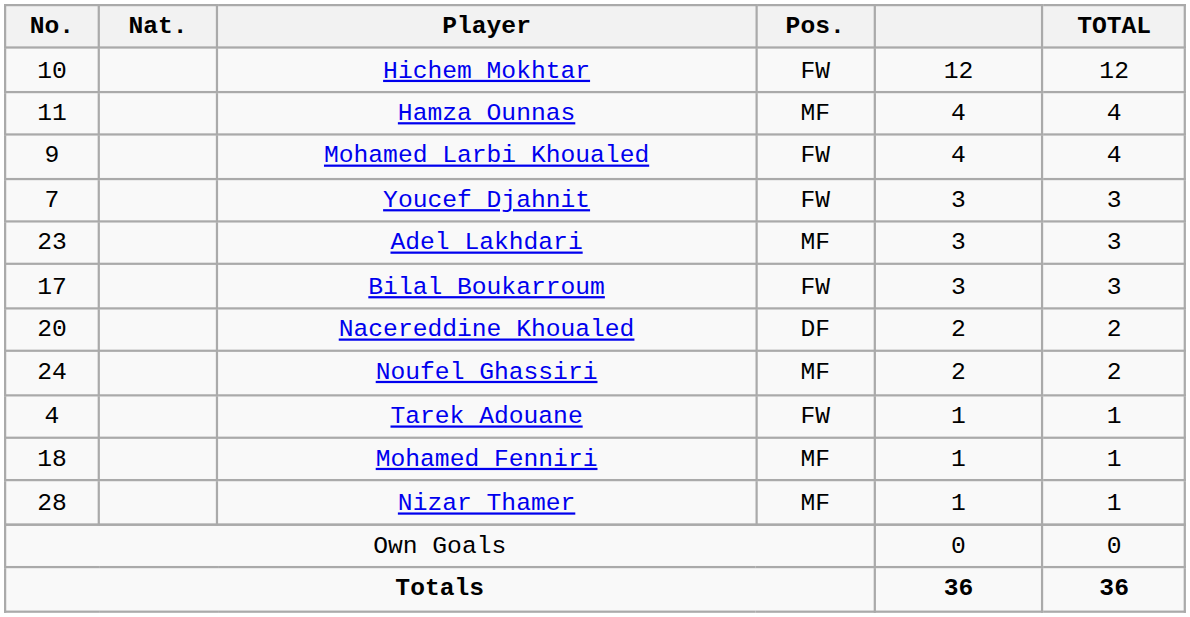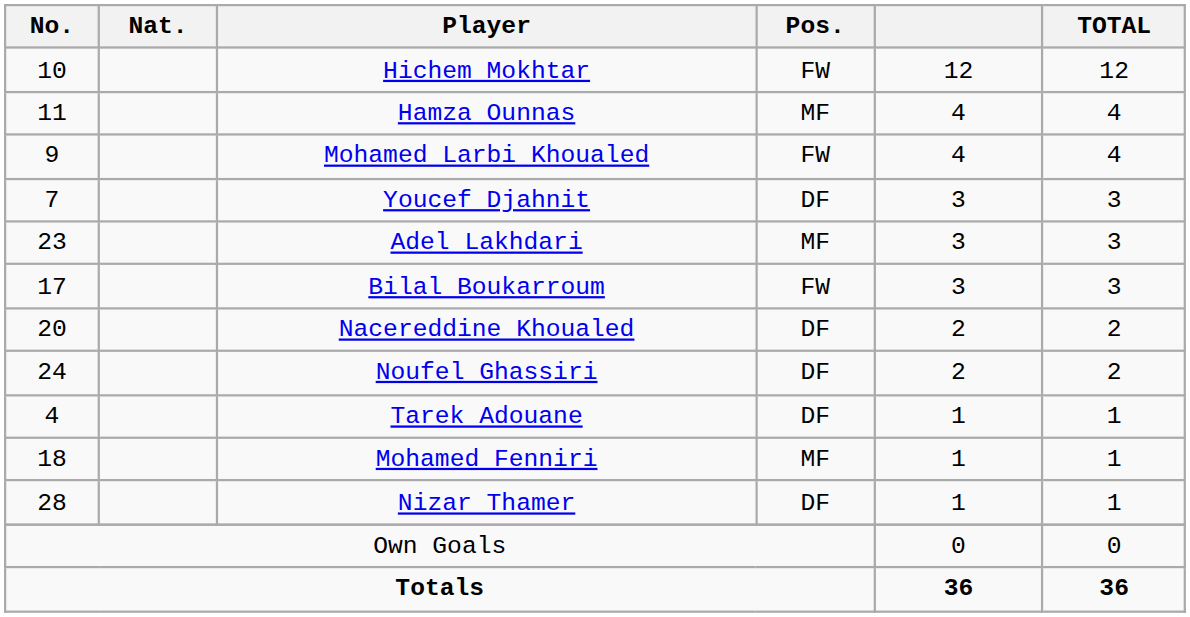 <table class="wikitable sortable alternance"  style="font-size:85%; text-align:center; line-height:14px; width:60%;">
 <tr>
 <th width=10>No.</th>
 <th width=10>Nat.</th>
 <th width=140>Player</th>
 <th width=10>Pos.</th>
 <th width=40></th>
 <th width=10>TOTAL</th>
 </tr>
 <tr>
 <td>10</td>
 <td></td>
 <td><a href='#'>Hichem Mokhtar</a></td>
 <td>FW</td>
 <td>12</td>
 <td>12</td>
 </tr>
 <tr>
 <td>11</td>
 <td></td>
 <td><a href='#'>Hamza Ounnas</a></td>
 <td>MF</td>
 <td>4</td>
 <td>4</td>
 </tr>
 <tr>
 <td>9</td>
 <td></td>
 <td><a href='#'>Mohamed Larbi Khoualed</a></td>
 <td>FW</td>
 <td>4</td>
 <td>4</td>
 </tr>
 <tr>
 <td>7</td>
 <td></td>
 <td><a href='#'>Youcef Djahnit</a></td>
-<td>FW</td>
+<td>DF</td>
 <td>3</td>
 <td>3</td>
 </tr>
 <tr>
 <td>23</td>
 <td></td>
 <td><a href='#'>Adel Lakhdari</a></td>
 <td>MF</td>
 <td>3</td>
 <td>3</td>
 </tr>
 <tr>
 <td>17</td>
 <td></td>
 <td><a href='#'>Bilal Boukarroum</a></td>
 <td>FW</td>
 <td>3</td>
 <td>3</td>
 </tr>
 <tr>
 <td>20</td>
 <td></td>
 <td><a href='#'>Nacereddine Khoualed</a></td>
 <td>DF</td>
 <td>2</td>
 <td>2</td>
 </tr>
 <tr>
 <td>24</td>
 <td></td>
 <td><a href='#'>Noufel Ghassiri</a></td>
-<td>MF</td>
+<td>DF</td>
 <td>2</td>
 <td>2</td>
 </tr>
 <tr>
 <td>4</td>
 <td></td>
 <td><a href='#'>Tarek Adouane</a></td>
-<td>FW</td>
+<td>DF</td>
 <td>1</td>
 <td>1</td>
 </tr>
 <tr>
 <td>18</td>
 <td></td>
 <td><a href='#'>Mohamed Fenniri</a></td>
 <td>MF</td>
 <td>1</td>
 <td>1</td>
 </tr>
 <tr>
 <td>28</td>
 <td></td>
 <td><a href='#'>Nizar Thamer</a></td>
-<td>MF</td>
+<td>DF</td>
 <td>1</td>
 <td>1</td>
 </tr>
 <tr>
 </tr>
 <tr class="sortbottom">
 <td colspan="4">Own Goals</td>
 <td>0</td>
 <td>0</td>
 </tr>
 <tr class="sortbottom">
 <td colspan="4"><strong>Totals</strong></td>
 <td><strong>36</strong></td>
 <td><strong>36</strong></td>
 </tr>
 </table>
